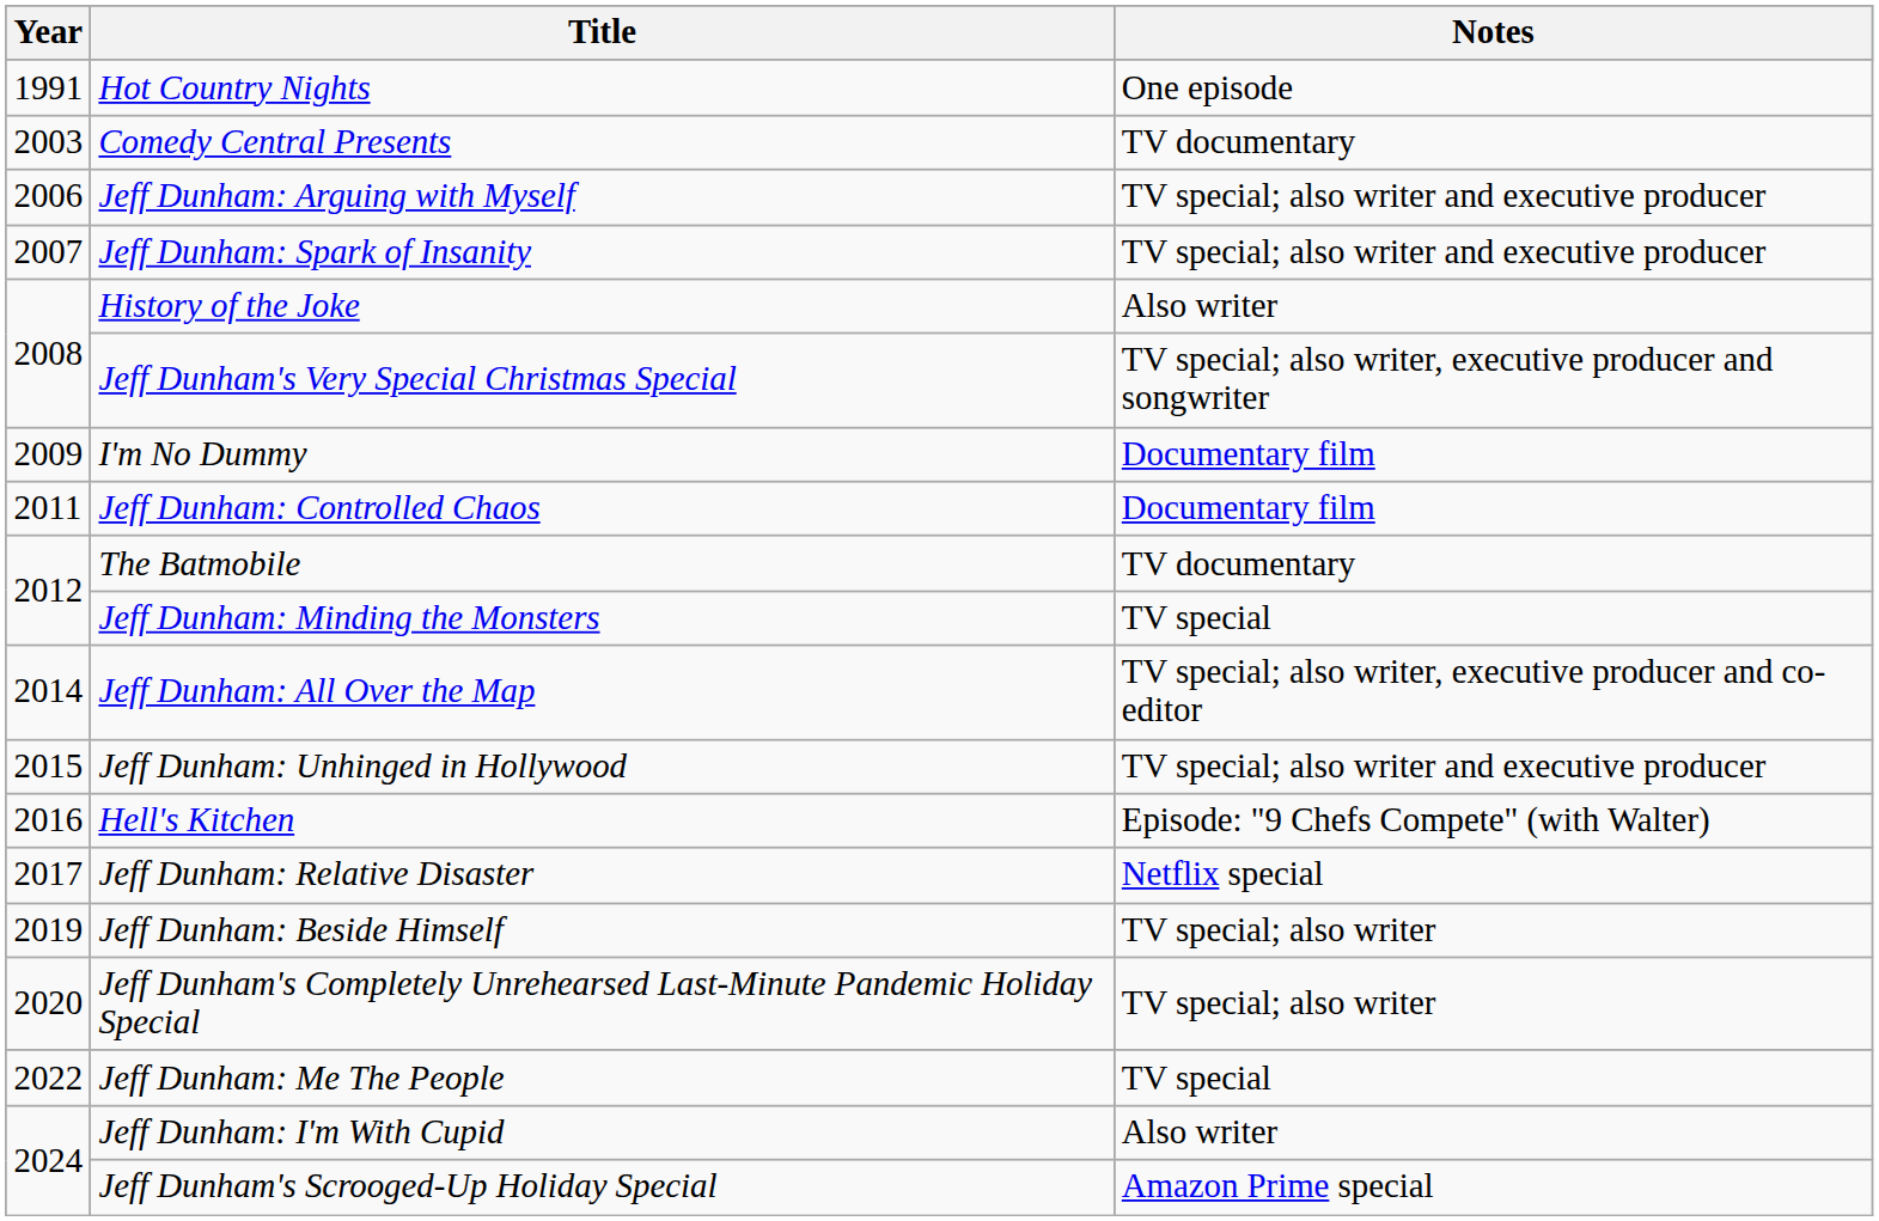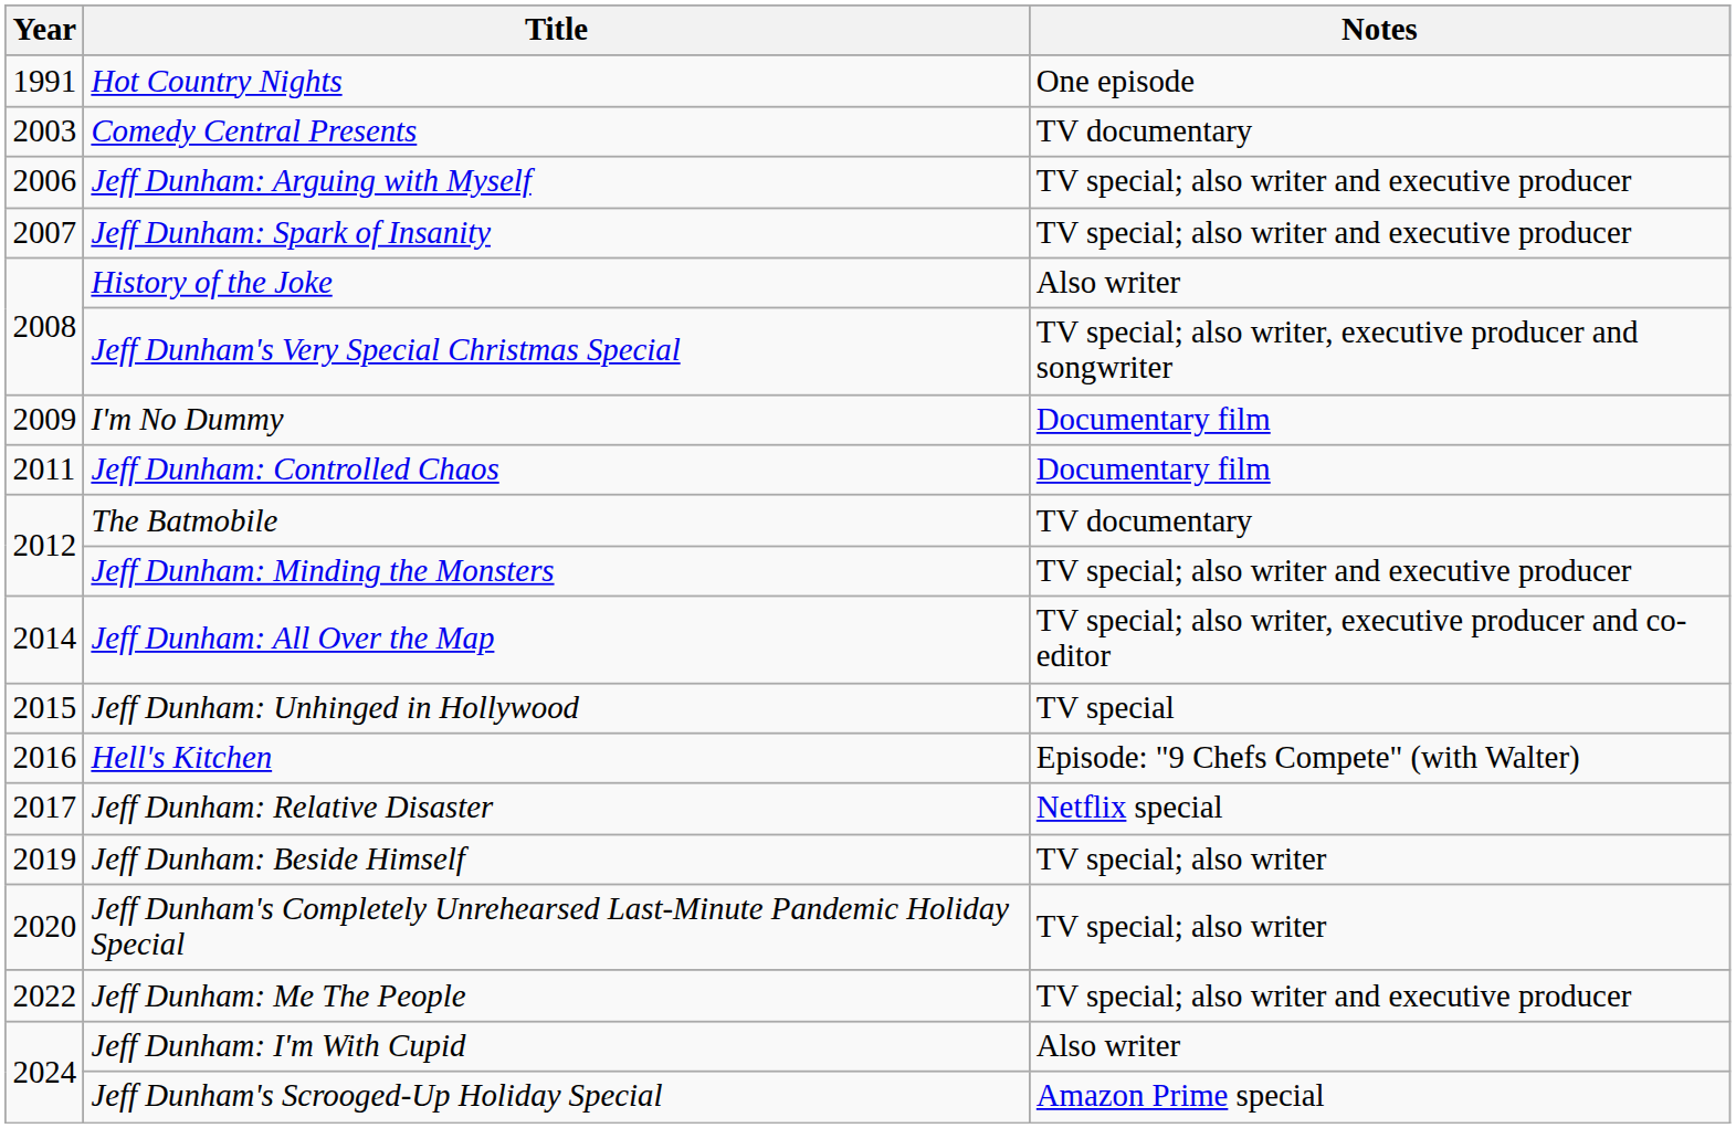 <table class="wikitable sortable">
 <tr style="background:#b0c4de; text-align:center;">
 <th>Year</th>
 <th>Title</th>
 <th class="unsortable">Notes</th>
 </tr>
 <tr>
 <td>1991</td>
 <td><em><a href='#'>Hot Country Nights</a></em></td>
 <td>One episode</td>
 </tr>
 <tr>
 <td>2003</td>
 <td><em><a href='#'>Comedy Central Presents</a></em></td>
 <td>TV documentary</td>
 </tr>
 <tr>
 <td>2006</td>
 <td><em><a href='#'>Jeff Dunham: Arguing with Myself</a></em></td>
 <td>TV special; also writer and executive producer</td>
 </tr>
 <tr>
 <td>2007</td>
 <td><em><a href='#'>Jeff Dunham: Spark of Insanity</a></em></td>
 <td>TV special; also writer and executive producer</td>
 </tr>
 <tr>
 <td rowspan="2">2008</td>
 <td><em><a href='#'>History of the Joke</a></em></td>
 <td>Also writer</td>
 </tr>
 <tr>
 <td><em><a href='#'>Jeff Dunham's Very Special Christmas Special</a></em></td>
 <td>TV special; also writer, executive producer and songwriter</td>
 </tr>
 <tr>
 <td>2009</td>
 <td><em>I'm No Dummy</em></td>
 <td><a href='#'>Documentary film</a></td>
 </tr>
 <tr>
 <td>2011</td>
 <td><em><a href='#'>Jeff Dunham: Controlled Chaos</a></em></td>
 <td><a href='#'>Documentary film</a></td>
 </tr>
 <tr>
 <td rowspan="2">2012</td>
 <td><em>The Batmobile</em></td>
 <td>TV documentary</td>
 </tr>
 <tr>
 <td><em><a href='#'>Jeff Dunham: Minding the Monsters</a></em></td>
-<td>TV special</td>
+<td>TV special; also writer and executive producer</td>
 </tr>
 <tr>
 <td>2014</td>
 <td><em><a href='#'>Jeff Dunham: All Over the Map</a></em></td>
 <td>TV special; also writer, executive producer and co-editor</td>
 </tr>
 <tr>
 <td>2015</td>
 <td><em>Jeff Dunham: Unhinged in Hollywood</em></td>
-<td>TV special; also writer and executive producer</td>
+<td>TV special</td>
 </tr>
 <tr>
 <td>2016</td>
 <td><em><a href='#'>Hell's Kitchen</a></em></td>
 <td>Episode: "9 Chefs Compete" (with Walter)</td>
 </tr>
 <tr>
 <td>2017</td>
 <td><em>Jeff Dunham: Relative Disaster</em></td>
 <td><a href='#'>Netflix</a> special</td>
 </tr>
 <tr>
 <td>2019</td>
 <td><em>Jeff Dunham: Beside Himself</em></td>
 <td>TV special; also writer</td>
 </tr>
 <tr>
 <td>2020</td>
 <td><em>Jeff Dunham's Completely Unrehearsed Last-Minute Pandemic Holiday Special</em></td>
 <td>TV special; also writer</td>
 </tr>
 <tr>
 <td>2022</td>
 <td><em>Jeff Dunham: Me The People</em></td>
-<td>TV special</td>
+<td>TV special; also writer and executive producer</td>
 </tr>
 <tr>
 <td rowspan="2">2024</td>
 <td><em>Jeff Dunham: I'm With Cupid</em></td>
 <td>Also writer</td>
 </tr>
 <tr>
 <td><em>Jeff Dunham's Scrooged-Up Holiday Special</em></td>
 <td><a href='#'>Amazon Prime</a> special</td>
 </tr>
 </table>
